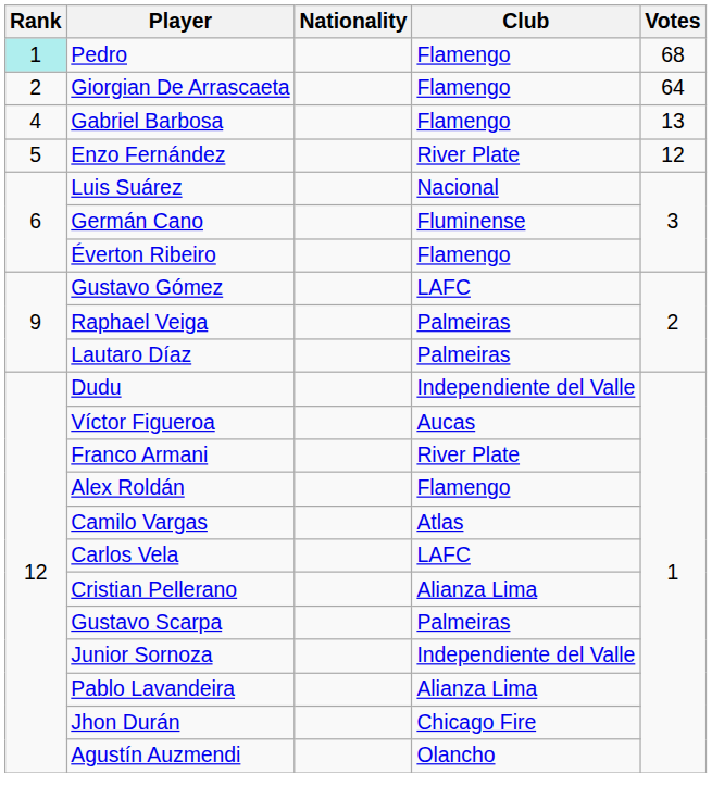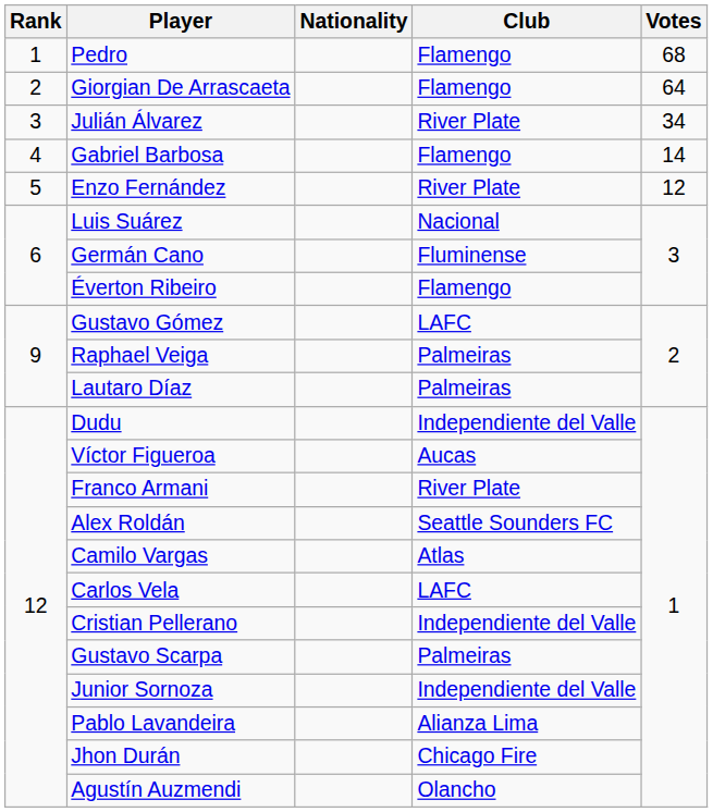 <table class="wikitable">
 <tr>
 <th>Rank</th>
 <th>Player</th>
 <th>Nationality</th>
 <th>Club</th>
 <th>Votes</th>
 </tr>
 <tr>
-<td align=center style="background: paleturquoise;">1</td>
+<td align=center>1</td>
 <td><a href='#'>Pedro</a></td>
 <td></td>
 <td> <a href='#'>Flamengo</a></td>
 <td align=center>68</td>
 </tr>
 <tr>
 <td align=center>2</td>
 <td><a href='#'>Giorgian De Arrascaeta</a></td>
 <td></td>
 <td> <a href='#'>Flamengo</a></td>
 <td align=center>64</td>
 </tr>
 <tr>
+<td align=center>3</td>
+<td><a href='#'>Julián Álvarez</a></td>
+<td></td>
+<td> <a href='#'>River Plate</a></td>
+<td align=center>34</td>
+</tr>
+<tr>
 <td align=center>4</td>
 <td><a href='#'>Gabriel Barbosa</a></td>
 <td></td>
 <td> <a href='#'>Flamengo</a></td>
-<td align=center>13</td>
+<td align=center>14</td>
 </tr>
 <tr>
 <td align=center>5</td>
 <td><a href='#'>Enzo Fernández</a></td>
 <td></td>
 <td> <a href='#'>River Plate</a></td>
 <td align=center>12</td>
 </tr>
 <tr>
 <td rowspan="3" align="center">6</td>
 <td><a href='#'>Luis Suárez</a></td>
 <td></td>
 <td> <a href='#'>Nacional</a></td>
 <td rowspan="3" align="center">3</td>
 </tr>
 <tr>
 <td><a href='#'>Germán Cano</a></td>
 <td></td>
 <td> <a href='#'>Fluminense</a></td>
 </tr>
 <tr>
 <td><a href='#'>Éverton Ribeiro</a></td>
 <td></td>
 <td> <a href='#'>Flamengo</a></td>
 </tr>
 <tr>
 <td rowspan="3" align="center">9</td>
 <td><a href='#'>Gustavo Gómez</a></td>
 <td></td>
 <td> <a href='#'>LAFC</a></td>
 <td rowspan="3" align="center">2</td>
 </tr>
 <tr>
 <td><a href='#'>Raphael Veiga</a></td>
 <td></td>
 <td> <a href='#'>Palmeiras</a></td>
 </tr>
 <tr>
 <td><a href='#'>Lautaro Díaz</a></td>
 <td></td>
 <td> <a href='#'>Palmeiras</a></td>
 </tr>
 <tr>
 <td rowspan="12" align="center">12</td>
 <td><a href='#'>Dudu</a></td>
 <td></td>
 <td> <a href='#'>Independiente del Valle</a></td>
 <td rowspan="12" align="center">1</td>
 </tr>
 <tr>
 <td><a href='#'>Víctor Figueroa</a></td>
 <td></td>
 <td> <a href='#'>Aucas</a></td>
 </tr>
 <tr>
 <td><a href='#'>Franco Armani</a></td>
 <td></td>
 <td> <a href='#'>River Plate</a></td>
 </tr>
 <tr>
 <td><a href='#'>Alex Roldán</a></td>
 <td></td>
-<td> <a href='#'>Flamengo</a></td>
+<td> <a href='#'>Seattle Sounders FC</a></td>
 </tr>
 <tr>
 <td><a href='#'>Camilo Vargas</a></td>
 <td></td>
 <td> <a href='#'>Atlas</a></td>
 </tr>
 <tr>
 <td><a href='#'>Carlos Vela</a></td>
 <td></td>
 <td> <a href='#'>LAFC</a></td>
 </tr>
 <tr>
 <td><a href='#'>Cristian Pellerano</a></td>
 <td></td>
-<td> <a href='#'>Alianza Lima</a></td>
+<td> <a href='#'>Independiente del Valle</a></td>
 </tr>
 <tr>
 <td><a href='#'>Gustavo Scarpa</a></td>
 <td></td>
 <td> <a href='#'>Palmeiras</a></td>
 </tr>
 <tr>
 <td><a href='#'>Junior Sornoza</a></td>
 <td></td>
 <td> <a href='#'>Independiente del Valle</a></td>
 </tr>
 <tr>
 <td><a href='#'>Pablo Lavandeira</a></td>
 <td></td>
 <td> <a href='#'>Alianza Lima</a></td>
 </tr>
 <tr>
 <td><a href='#'>Jhon Durán</a></td>
 <td></td>
 <td> <a href='#'>Chicago Fire</a></td>
 </tr>
 <tr>
 <td><a href='#'>Agustín Auzmendi</a></td>
 <td></td>
 <td> <a href='#'>Olancho</a></td>
 </tr>
 <tr>
 </tr>
 </table>
